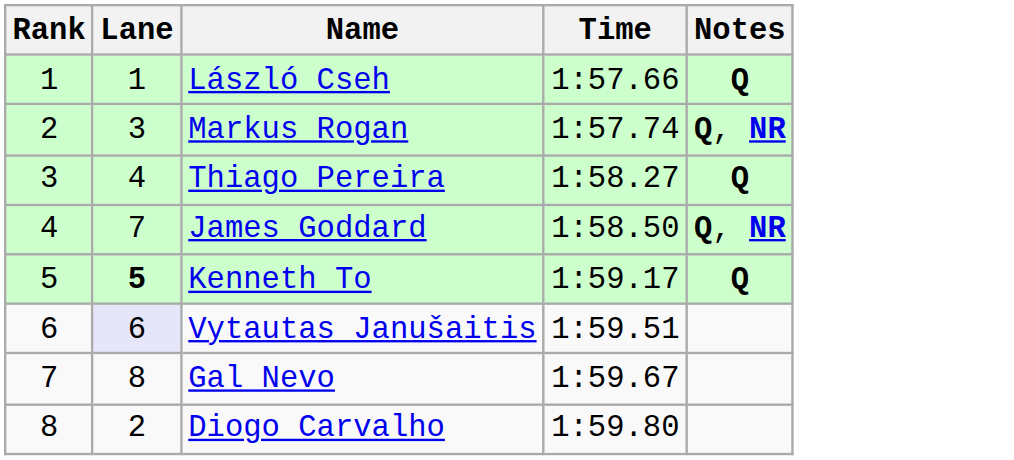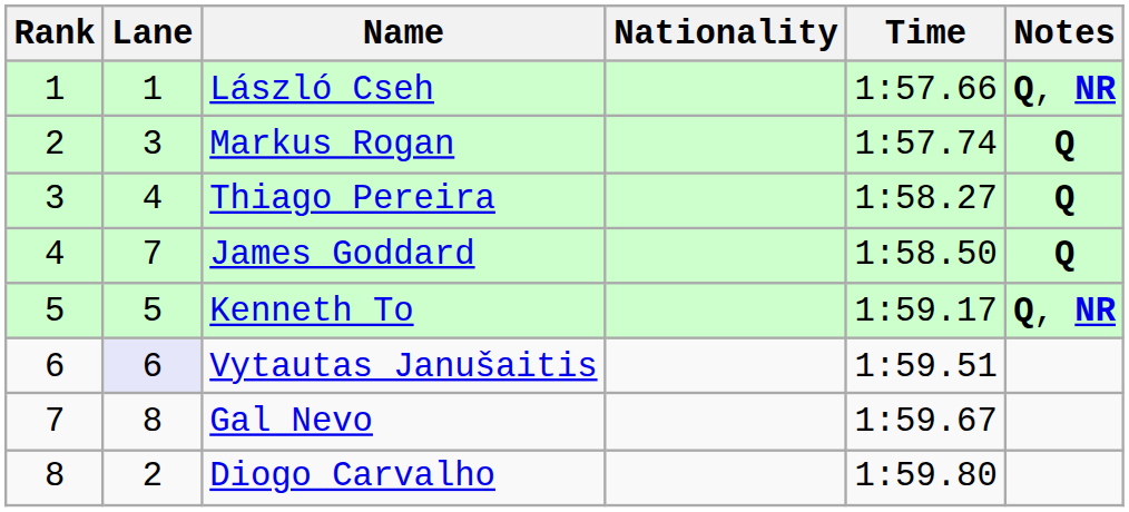 <table class="wikitable sortable" style="text-align:center">
 <tr>
 <th>Rank</th>
 <th>Lane</th>
 <th>Name</th>
+<th>Nationality</th>
 <th>Time</th>
 <th>Notes</th>
 </tr>
 <tr bgcolor=ccffcc>
 <td>1</td>
 <td>1</td>
 <td align=left><a href='#'>László Cseh</a></td>
+<td align=left></td>
 <td>1:57.66</td>
-<td><strong>Q</strong></td>
+<td><strong>Q</strong>, <strong><a href='#'>NR</a></strong></td>
 </tr>
 <tr bgcolor=ccffcc>
 <td>2</td>
 <td>3</td>
 <td align=left><a href='#'>Markus Rogan</a></td>
+<td align=left></td>
 <td>1:57.74</td>
-<td><strong>Q</strong>, <strong><a href='#'>NR</a></strong></td>
+<td><strong>Q</strong></td>
 </tr>
 <tr bgcolor=ccffcc>
 <td>3</td>
 <td>4</td>
 <td align=left><a href='#'>Thiago Pereira</a></td>
+<td align=left></td>
 <td>1:58.27</td>
 <td><strong>Q</strong></td>
 </tr>
 <tr bgcolor=ccffcc>
 <td>4</td>
 <td>7</td>
 <td align=left><a href='#'>James Goddard</a></td>
+<td align=left></td>
 <td>1:58.50</td>
-<td><strong>Q</strong>, <strong><a href='#'>NR</a></strong></td>
+<td><strong>Q</strong></td>
 </tr>
 <tr bgcolor=ccffcc>
 <td>5</td>
-<td><strong>5</strong></td>
+<td>5</td>
 <td align=left><a href='#'>Kenneth To</a></td>
+<td align=left></td>
 <td>1:59.17</td>
-<td><strong>Q</strong></td>
+<td><strong>Q</strong>, <strong><a href='#'>NR</a></strong></td>
 </tr>
 <tr>
 <td>6</td>
 <td style="background: lavender;">6</td>
 <td align=left><a href='#'>Vytautas Janušaitis</a></td>
+<td align=left></td>
 <td>1:59.51</td>
 <td></td>
 </tr>
 <tr>
 <td>7</td>
 <td>8</td>
 <td align=left><a href='#'>Gal Nevo</a></td>
+<td align=left></td>
 <td>1:59.67</td>
 <td></td>
 </tr>
 <tr>
 <td>8</td>
 <td>2</td>
 <td align=left><a href='#'>Diogo Carvalho</a></td>
+<td align=left></td>
 <td>1:59.80</td>
 <td></td>
 </tr>
 </table>
